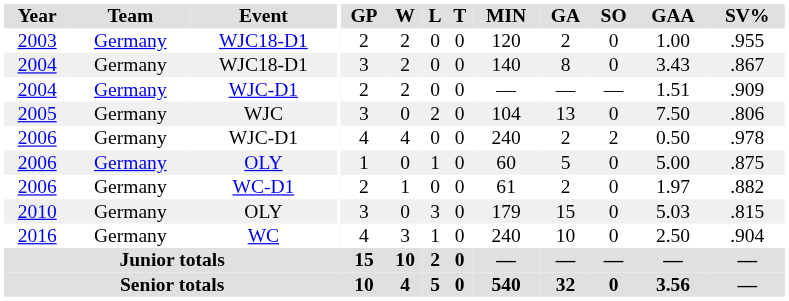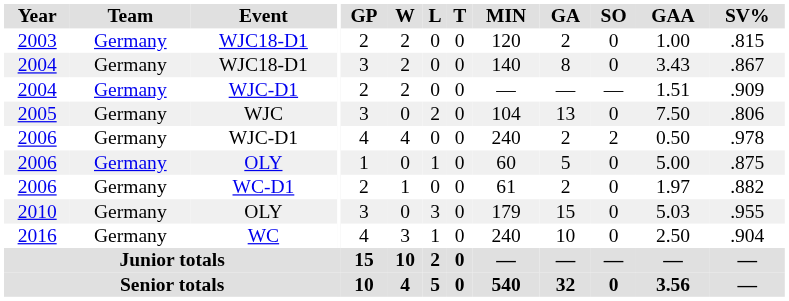 <table border="0" cellpadding="1" cellspacing="0" ID="Table3" style="text-align:center; width:40em">
 <tr ALIGN="center" bgcolor="#e0e0e0">
 <th>Year</th>
 <th>Team</th>
 <th>Event</th>
 <th rowspan="99" bgcolor="#ffffff"></th>
 <th>GP</th>
 <th>W</th>
 <th>L</th>
 <th>T</th>
 <th>MIN</th>
 <th>GA</th>
 <th>SO</th>
 <th>GAA</th>
 <th>SV%</th>
 </tr>
 <tr>
 <td><a href='#'>2003</a></td>
 <td><a href='#'>Germany</a></td>
 <td><a href='#'>WJC18-D1</a></td>
 <td>2</td>
 <td>2</td>
 <td>0</td>
 <td>0</td>
 <td>120</td>
 <td>2</td>
 <td>0</td>
 <td>1.00</td>
-<td>.955</td>
+<td>.815</td>
 </tr>
 <tr bgcolor="#f0f0f0">
 <td><a href='#'>2004</a></td>
 <td>Germany</td>
 <td>WJC18-D1</td>
 <td>3</td>
 <td>2</td>
 <td>0</td>
 <td>0</td>
 <td>140</td>
 <td>8</td>
 <td>0</td>
 <td>3.43</td>
 <td>.867</td>
 </tr>
 <tr>
 <td><a href='#'>2004</a></td>
 <td><a href='#'>Germany</a></td>
 <td><a href='#'>WJC-D1</a></td>
 <td>2</td>
 <td>2</td>
 <td>0</td>
 <td>0</td>
 <td>—</td>
 <td>—</td>
 <td>—</td>
 <td>1.51</td>
 <td>.909</td>
 </tr>
 <tr bgcolor="#f0f0f0">
 <td><a href='#'>2005</a></td>
 <td>Germany</td>
 <td>WJC</td>
 <td>3</td>
 <td>0</td>
 <td>2</td>
 <td>0</td>
 <td>104</td>
 <td>13</td>
 <td>0</td>
 <td>7.50</td>
 <td>.806</td>
 </tr>
 <tr>
 <td><a href='#'>2006</a></td>
 <td>Germany</td>
 <td>WJC-D1</td>
 <td>4</td>
 <td>4</td>
 <td>0</td>
 <td>0</td>
 <td>240</td>
 <td>2</td>
 <td>2</td>
 <td>0.50</td>
 <td>.978</td>
 </tr>
 <tr bgcolor="#f0f0f0">
 <td><a href='#'>2006</a></td>
 <td><a href='#'>Germany</a></td>
 <td><a href='#'>OLY</a></td>
 <td>1</td>
 <td>0</td>
 <td>1</td>
 <td>0</td>
 <td>60</td>
 <td>5</td>
 <td>0</td>
 <td>5.00</td>
 <td>.875</td>
 </tr>
 <tr>
 <td><a href='#'>2006</a></td>
 <td>Germany</td>
 <td><a href='#'>WC-D1</a></td>
 <td>2</td>
 <td>1</td>
 <td>0</td>
 <td>0</td>
 <td>61</td>
 <td>2</td>
 <td>0</td>
 <td>1.97</td>
 <td>.882</td>
 </tr>
 <tr bgcolor="#f0f0f0">
 <td><a href='#'>2010</a></td>
 <td>Germany</td>
 <td>OLY</td>
 <td>3</td>
 <td>0</td>
 <td>3</td>
 <td>0</td>
 <td>179</td>
 <td>15</td>
 <td>0</td>
 <td>5.03</td>
-<td>.815</td>
+<td>.955</td>
 </tr>
 <tr>
 <td><a href='#'>2016</a></td>
 <td>Germany</td>
 <td><a href='#'>WC</a></td>
 <td>4</td>
 <td>3</td>
 <td>1</td>
 <td>0</td>
 <td>240</td>
 <td>10</td>
 <td>0</td>
 <td>2.50</td>
 <td>.904</td>
 </tr>
 <tr bgcolor="#e0e0e0">
 <th colspan=4>Junior totals</th>
 <th>15</th>
 <th>10</th>
 <th>2</th>
 <th>0</th>
 <th>—</th>
 <th>—</th>
 <th>—</th>
 <th>—</th>
 <th>—</th>
 </tr>
 <tr bgcolor="#e0e0e0">
 <th colspan=4>Senior totals</th>
 <th>10</th>
 <th>4</th>
 <th>5</th>
 <th>0</th>
 <th>540</th>
 <th>32</th>
 <th>0</th>
 <th>3.56</th>
 <th>—</th>
 </tr>
 </table>
